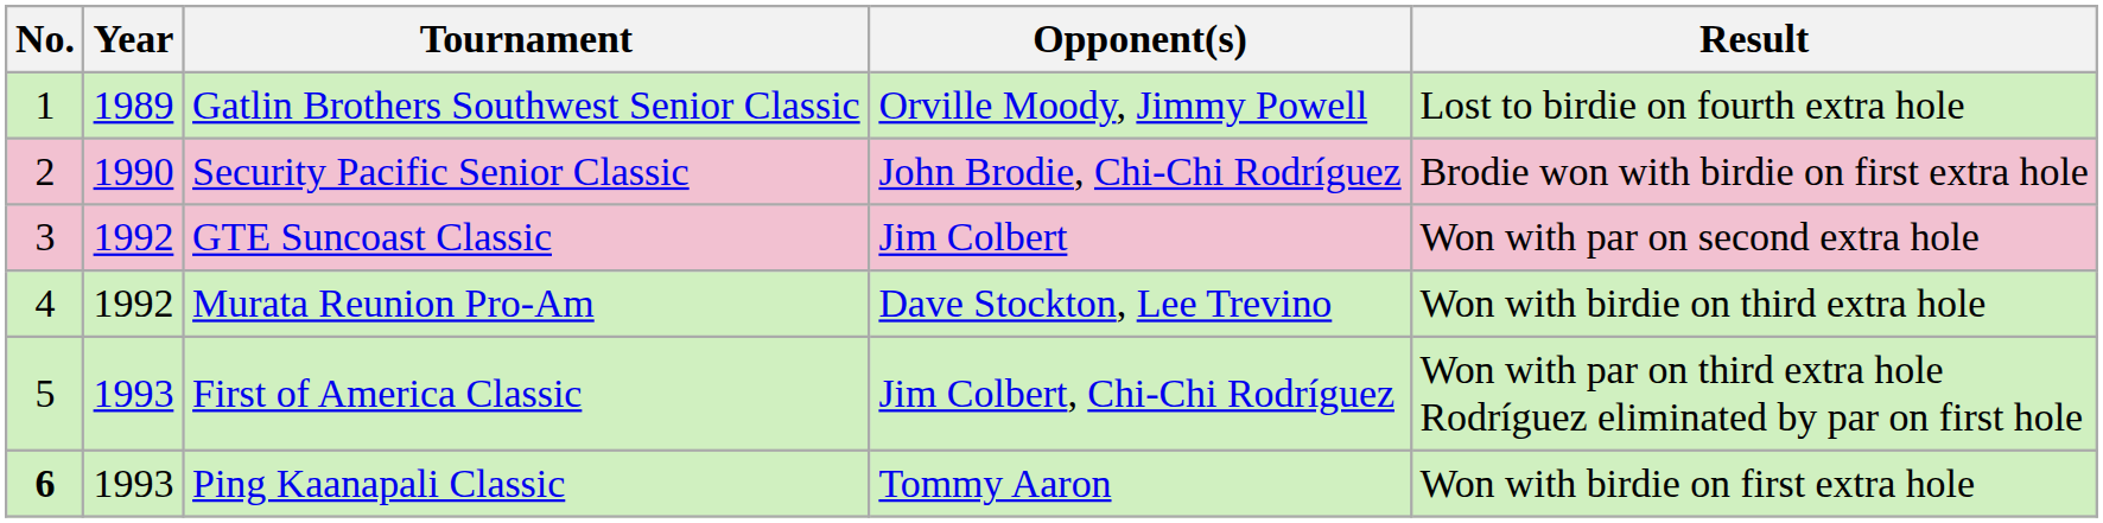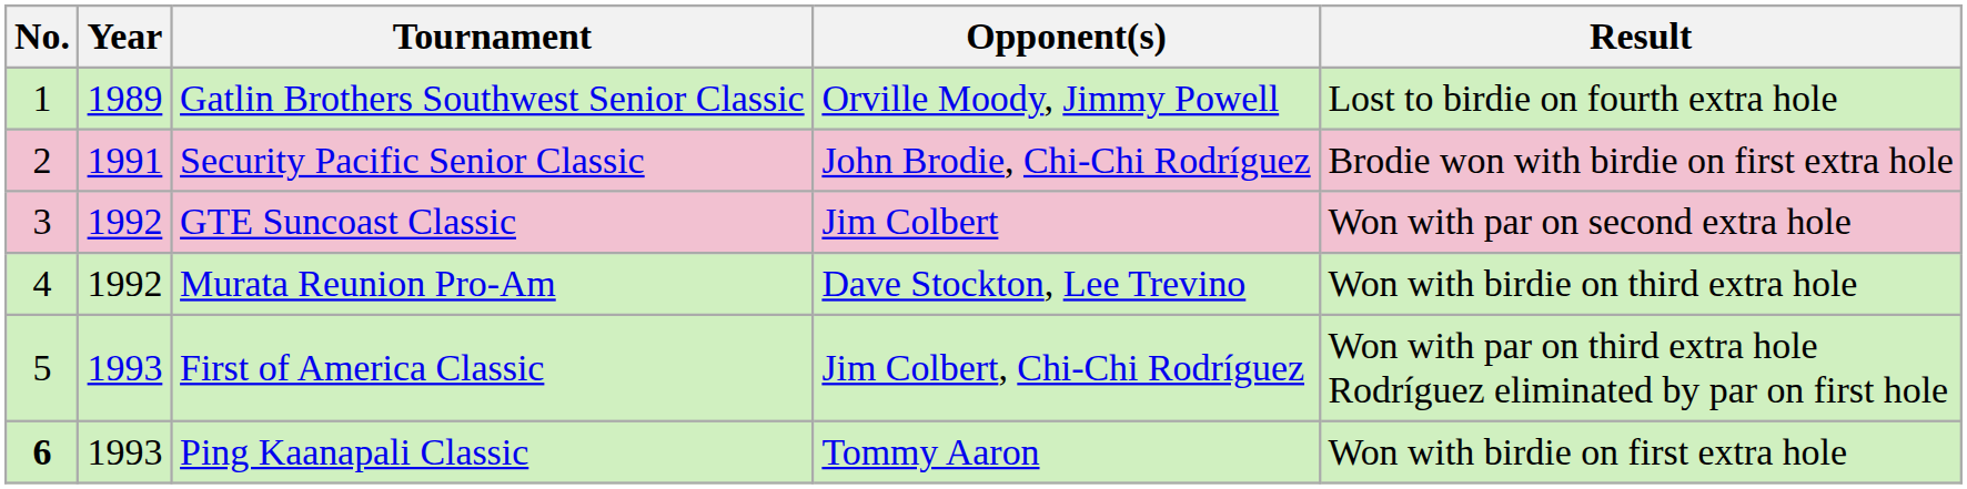 <table class="wikitable" style="font-size:95%;">
 <tr>
 <th>No.</th>
 <th>Year</th>
 <th>Tournament</th>
 <th>Opponent(s)</th>
 <th>Result</th>
 </tr>
 <tr style="background:#D0F0C0;">
 <td align=center>1</td>
 <td><a href='#'>1989</a></td>
 <td><a href='#'>Gatlin Brothers Southwest Senior Classic</a></td>
 <td> <a href='#'>Orville Moody</a>,  <a href='#'>Jimmy Powell</a></td>
 <td>Lost to birdie on fourth extra hole</td>
 </tr>
 <tr style="background:#F2C1D1;">
 <td align=center>2</td>
-<td><a href='#'>1990</a></td>
+<td><a href='#'>1991</a></td>
 <td><a href='#'>Security Pacific Senior Classic</a></td>
 <td> <a href='#'>John Brodie</a>,  <a href='#'>Chi-Chi Rodríguez</a></td>
 <td>Brodie won with birdie on first extra hole</td>
 </tr>
 <tr style="background:#F2C1D1;">
 <td align=center>3</td>
 <td><a href='#'>1992</a></td>
 <td><a href='#'>GTE Suncoast Classic</a></td>
 <td> <a href='#'>Jim Colbert</a></td>
 <td>Won with par on second extra hole</td>
 </tr>
 <tr style="background:#D0F0C0;">
 <td align=center>4</td>
 <td>1992</td>
 <td><a href='#'>Murata Reunion Pro-Am</a></td>
 <td> <a href='#'>Dave Stockton</a>,  <a href='#'>Lee Trevino</a></td>
 <td>Won with birdie on third extra hole</td>
 </tr>
 <tr style="background:#D0F0C0;">
 <td align=center>5</td>
 <td><a href='#'>1993</a></td>
 <td><a href='#'>First of America Classic</a></td>
 <td> <a href='#'>Jim Colbert</a>,  <a href='#'>Chi-Chi Rodríguez</a></td>
 <td>Won with par on third extra hole<br>Rodríguez eliminated by par on first hole</td>
 </tr>
 <tr style="background:#D0F0C0;">
 <td align=center><strong>6</strong></td>
 <td>1993</td>
 <td><a href='#'>Ping Kaanapali Classic</a></td>
 <td> <a href='#'>Tommy Aaron</a></td>
 <td>Won with birdie on first extra hole</td>
 </tr>
 </table>
